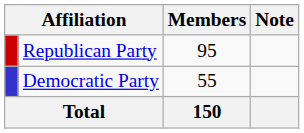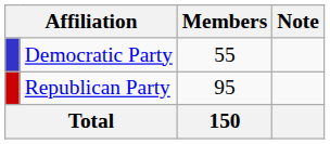 <table class="wikitable">
 <tr>
 <th colspan="2" align="center" valign="bottom">Affiliation</th>
 <th valign="bottom">Members</th>
 <th valign="bottom">Note</th>
+</tr>
+<tr>
+<td bgcolor="#3333CC"> </td>
+<td><a href='#'>Democratic Party</a></td>
+<td align="center">55</td>
+<td></td>
 </tr>
 <tr>
 <td bgcolor="#CC0000"> </td>
 <td><a href='#'>Republican Party</a></td>
 <td align="center">95</td>
 <td></td>
 </tr>
 <tr>
-<td bgcolor="#3333CC"> </td>
-<td><a href='#'>Democratic Party</a></td>
-<td align="center">55</td>
-<td></td>
-</tr>
-<tr>
 <th colspan="2" align="center"><strong>Total</strong></th>
 <th align="center"><strong>150</strong></th>
 <th></th>
 </tr>
 </table>
